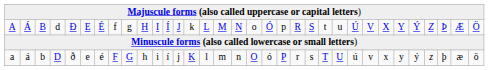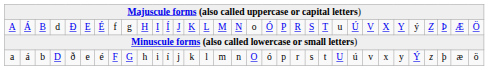 <table class="wikitable" style="margin:1em auto; width: 50em; text-align: center; border-collapse:collapse;">
 <tr>
 <th style="background: #efefef; font-weight: normal;" colspan="33"><strong><a href='#'>Majuscule forms</a> (also called uppercase or capital letters</strong>)</th>
 </tr>
 <tr lang="is">
 <td><a href='#'>A</a></td>
 <td><a href='#'>Á</a></td>
 <td><a href='#'>B</a></td>
 <td>d</td>
 <td><a href='#'>Ð</a></td>
 <td><a href='#'>E</a></td>
 <td><a href='#'>É</a></td>
 <td>f</td>
 <td>g</td>
 <td><a href='#'>H</a></td>
 <td><a href='#'>I</a></td>
 <td><a href='#'>Í</a></td>
 <td><a href='#'>J</a></td>
-<td>k</td>
+<td><a href='#'>K</a></td>
 <td><a href='#'>L</a></td>
 <td><a href='#'>M</a></td>
 <td><a href='#'>N</a></td>
 <td>o</td>
 <td><a href='#'>Ó</a></td>
-<td>p</td>
+<td><a href='#'>P</a></td>
 <td><a href='#'>R</a></td>
 <td><a href='#'>S</a></td>
-<td>t</td>
+<td><a href='#'>T</a></td>
 <td>u</td>
 <td><a href='#'>Ú</a></td>
 <td><a href='#'>V</a></td>
 <td><a href='#'>X</a></td>
 <td><a href='#'>Y</a></td>
-<td><a href='#'>Ý</a></td>
+<td>ý</td>
 <td><em><a href='#'>Z</a></em></td>
 <td><a href='#'>Þ</a></td>
 <td><a href='#'>Æ</a></td>
 <td><a href='#'>Ö</a></td>
 </tr>
 <tr>
 <th colspan="33" style="background: #efefef; font-weight: normal;"><strong><a href='#'>Minuscule forms</a> (also called lowercase or small letters</strong>)</th>
 </tr>
 <tr lang="is">
 <td>a</td>
 <td>á</td>
 <td>b</td>
 <td><a href='#'>D</a></td>
 <td>ð</td>
 <td>e</td>
 <td>é</td>
 <td><a href='#'>F</a></td>
 <td><a href='#'>G</a></td>
 <td>h</td>
 <td>i</td>
 <td>í</td>
 <td>j</td>
-<td><a href='#'>K</a></td>
+<td>k</td>
 <td>l</td>
 <td>m</td>
 <td>n</td>
 <td><a href='#'>O</a></td>
 <td>ó</td>
-<td><a href='#'>P</a></td>
+<td>p</td>
 <td>r</td>
 <td>s</td>
-<td><a href='#'>T</a></td>
+<td>t</td>
 <td><a href='#'>U</a></td>
 <td>ú</td>
 <td>v</td>
 <td>x</td>
 <td>y</td>
-<td>ý</td>
+<td><a href='#'>Ý</a></td>
 <td><em>z</em></td>
 <td>þ</td>
 <td>æ</td>
 <td>ö</td>
 </tr>
 </table>
